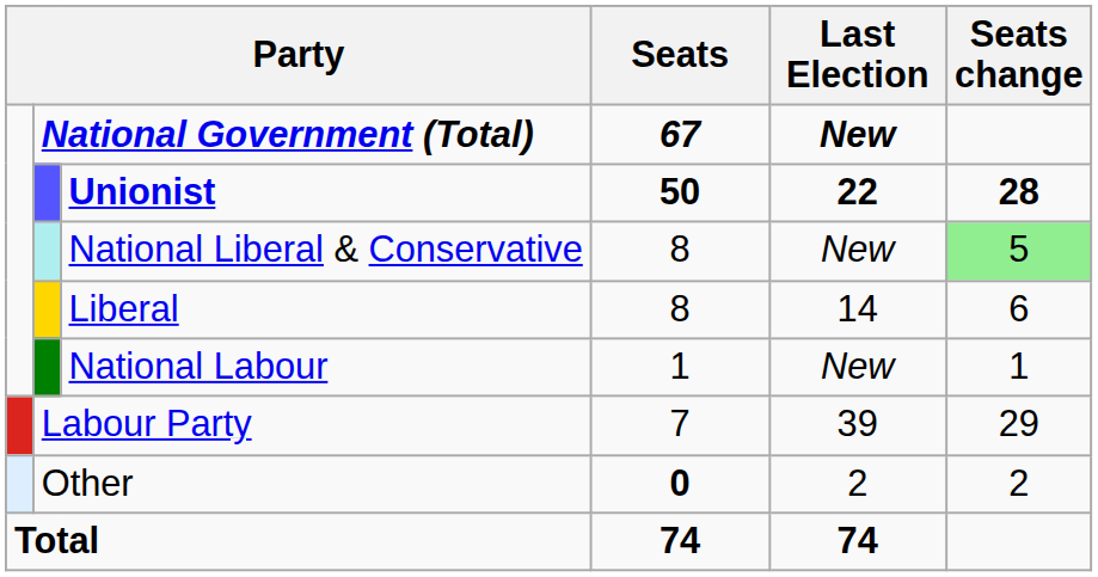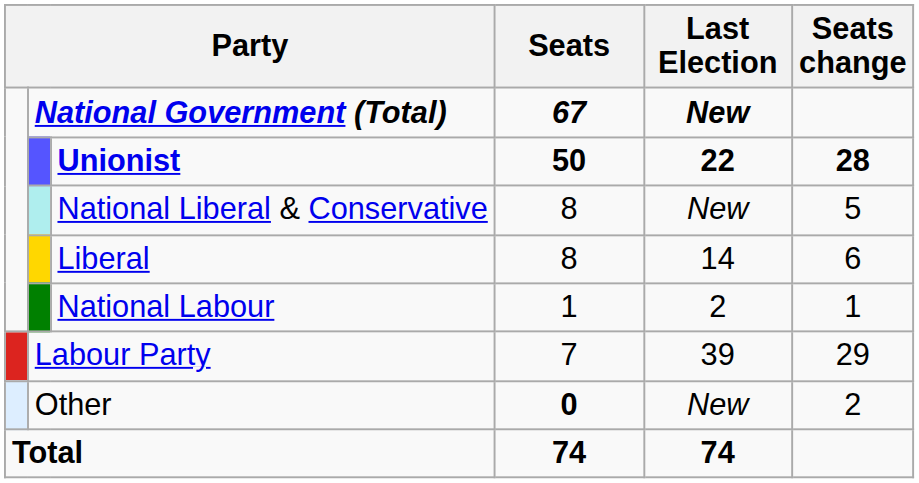 <table class="wikitable sortable">
 <tr>
 <th style="width:200px" colspan=3>Party</th>
 <th style="width:70px;">Seats</th>
 <th style="width:70px;">Last Election</th>
 <th style="width:40px;">Seats change</th>
 </tr>
 <tr>
 <td rowspan= 5> </td>
 <td colspan=2><strong><em><a href='#'>National Government</a> (Total)</em></strong></td>
 <td align=center><strong><em>67</em></strong></td>
 <td align=center><strong><em>New</em></strong></td>
 <td align=center></td>
 </tr>
 <tr>
 <td style="background-color:#5555FF"> </td>
 <td><strong><a href='#'>Unionist</a></strong></td>
 <td align="center"><strong>50</strong></td>
 <td align=center><strong>22</strong></td>
 <td align="center"> <strong>28</strong></td>
 </tr>
 <tr>
 <td style="background-color:#AFEEEE"> </td>
 <td><a href='#'>National Liberal</a> & <a href='#'>Conservative</a></td>
 <td align="center">8</td>
 <td align=center><em>New</em></td>
-<td align="center" style="background: lightgreen;"> 5</td>
+<td align="center"> 5</td>
 </tr>
 <tr>
 <td style="background-color:#FFD700"> </td>
 <td><a href='#'>Liberal</a></td>
 <td align=center>8</td>
 <td align=center>14</td>
 <td align=center> 6</td>
 </tr>
 <tr>
 <td style="background-color:#008000"> </td>
 <td><a href='#'>National Labour</a></td>
 <td align="center">1</td>
-<td align=center><em>New</em></td>
+<td align=center>2</td>
 <td align="center"> 1</td>
 </tr>
 <tr>
 <td style="background-color:#DC241f"> </td>
 <td colspan=2><a href='#'>Labour Party</a></td>
 <td align=center>7</td>
 <td align=center>39</td>
 <td align=center> 29</td>
 </tr>
 <tr>
 <td style="background-color:#DDEEFF"> </td>
 <td colspan=2>Other</td>
 <td align="center"><strong>0</strong></td>
-<td align=center>2</td>
+<td align=center><em>New</em></td>
 <td align="center"> 2</td>
 </tr>
 <tr>
 <td colspan=3><strong>Total</strong></td>
 <td align=center><strong>74</strong></td>
 <td align=center><strong>74</strong></td>
 <td align=center></td>
 </tr>
 </table>
